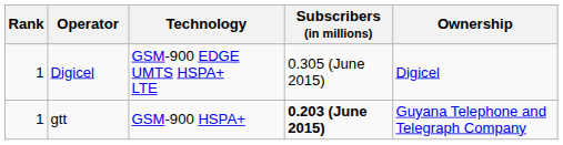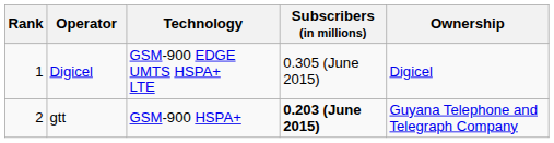 <table class="wikitable">
 <tr>
 <th style="width:3%;">Rank</th>
 <th style="width:15%;">Operator</th>
 <th style="width:30%;">Technology</th>
 <th style="width:20%;">Subscribers<br><small>(in millions)</small></th>
 <th style="width:32%;">Ownership</th>
 </tr>
 <tr>
 <td style="text-align:right;">1</td>
 <td><a href='#'>Digicel</a></td>
 <td><a href='#'>GSM</a>-900 <a href='#'>EDGE</a> <a href='#'>UMTS</a> <a href='#'>HSPA+</a><br><a href='#'>LTE</a></td>
 <td>0.305 (June 2015)</td>
 <td><a href='#'>Digicel</a></td>
 </tr>
 <tr>
-<td style="text-align:right;">1</td>
+<td style="text-align:right;">2</td>
 <td>gtt</td>
 <td><a href='#'>GSM</a>-900 <a href='#'>HSPA+</a></td>
 <td><strong>0.203 (June 2015)</strong></td>
 <td><a href='#'>Guyana Telephone and Telegraph Company</a></td>
 </tr>
 </table>
